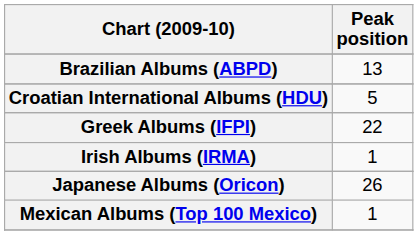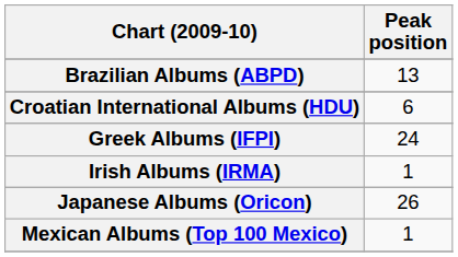 <table class="wikitable sortable plainrowheaders">
 <tr>
 <th>Chart (2009-10)</th>
 <th>Peak<br>position</th>
 </tr>
 <tr>
 </tr>
 <tr>
 </tr>
 <tr>
 </tr>
 <tr>
 <th scope="row">Brazilian Albums (<a href='#'>ABPD</a>)</th>
 <td style="text-align:center;">13</td>
 </tr>
 <tr>
 </tr>
 <tr>
 <th scope="row">Croatian International Albums (<a href='#'>HDU</a>)</th>
-<td style="text-align:center;">5</td>
+<td style="text-align:center;">6</td>
 </tr>
 <tr>
 </tr>
 <tr>
 </tr>
 <tr>
 </tr>
 <tr>
 </tr>
 <tr>
 </tr>
 <tr>
 </tr>
 <tr>
 <th scope="row">Greek Albums (<a href='#'>IFPI</a>)</th>
-<td style="text-align:center;">22</td>
+<td style="text-align:center;">24</td>
 </tr>
 <tr>
 <th scope="row">Irish Albums (<a href='#'>IRMA</a>)</th>
 <td style="text-align:center;">1</td>
 </tr>
 <tr>
 </tr>
 <tr>
 <th scope="row">Japanese Albums (<a href='#'>Oricon</a>)</th>
 <td style="text-align:center;">26</td>
 </tr>
 <tr>
 <th scope="row">Mexican Albums (<a href='#'>Top 100 Mexico</a>)</th>
 <td style="text-align:center;">1</td>
 </tr>
 <tr>
 </tr>
 <tr>
 </tr>
 <tr>
 </tr>
 <tr>
 </tr>
 <tr>
 </tr>
 <tr>
 </tr>
 <tr>
 </tr>
 <tr>
 </tr>
 <tr>
 </tr>
 </table>
